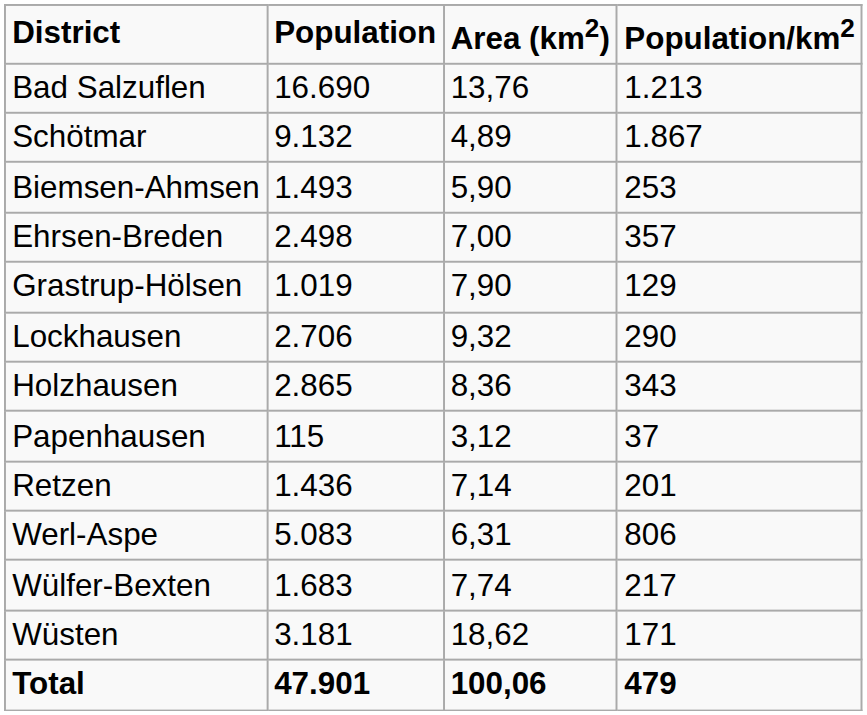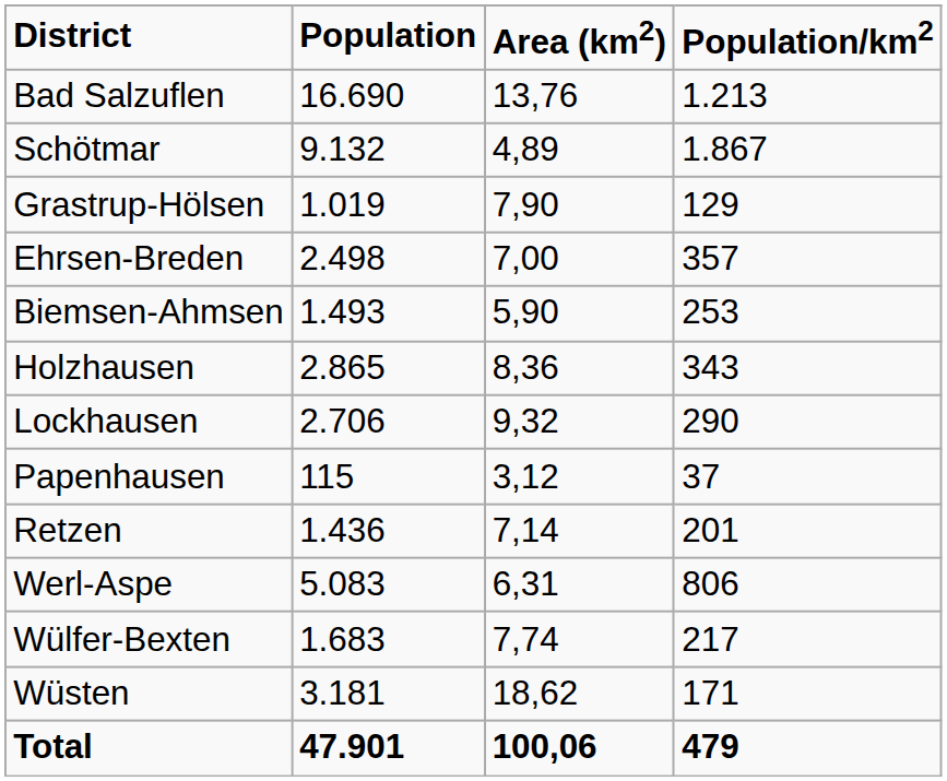 <table class="wikitable">
 <tr>
 <td><strong>District</strong></td>
 <td><strong>Population</strong></td>
 <td><strong>Area (km<sup>2</sup>)</strong></td>
 <td><strong>Population/km<sup>2</sup></strong></td>
 </tr>
 <tr>
 <td>Bad Salzuflen</td>
 <td>16.690</td>
 <td>13,76</td>
 <td>1.213</td>
 </tr>
 <tr>
 <td>Schötmar</td>
 <td>9.132</td>
 <td>4,89</td>
 <td>1.867</td>
 </tr>
 <tr>
-<td>Biemsen-Ahmsen</td>
-<td>1.493</td>
-<td>5,90</td>
-<td>253</td>
+<td>Grastrup-Hölsen</td>
+<td>1.019</td>
+<td>7,90</td>
+<td>129</td>
 </tr>
 <tr>
 <td>Ehrsen-Breden</td>
 <td>2.498</td>
 <td>7,00</td>
 <td>357</td>
 </tr>
 <tr>
-<td>Grastrup-Hölsen</td>
-<td>1.019</td>
-<td>7,90</td>
-<td>129</td>
+<td>Biemsen-Ahmsen</td>
+<td>1.493</td>
+<td>5,90</td>
+<td>253</td>
+</tr>
+<tr>
+<td>Holzhausen</td>
+<td>2.865</td>
+<td>8,36</td>
+<td>343</td>
 </tr>
 <tr>
 <td>Lockhausen</td>
 <td>2.706</td>
 <td>9,32</td>
 <td>290</td>
-</tr>
-<tr>
-<td>Holzhausen</td>
-<td>2.865</td>
-<td>8,36</td>
-<td>343</td>
 </tr>
 <tr>
 <td>Papenhausen</td>
 <td>115</td>
 <td>3,12</td>
 <td>37</td>
 </tr>
 <tr>
 <td>Retzen</td>
 <td>1.436</td>
 <td>7,14</td>
 <td>201</td>
 </tr>
 <tr>
 <td>Werl-Aspe</td>
 <td>5.083</td>
 <td>6,31</td>
 <td>806</td>
 </tr>
 <tr>
 <td>Wülfer-Bexten</td>
 <td>1.683</td>
 <td>7,74</td>
 <td>217</td>
 </tr>
 <tr>
 <td>Wüsten</td>
 <td>3.181</td>
 <td>18,62</td>
 <td>171</td>
 </tr>
 <tr>
 <td><strong>Total</strong></td>
 <td><strong>47.901</strong></td>
 <td><strong>100,06</strong></td>
 <td><strong>479</strong></td>
 </tr>
 </table>
